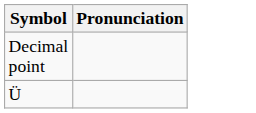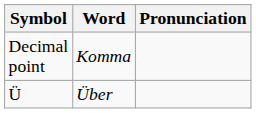 <table class="wikitable">
 <tr>
 <th>Symbol</th>
+<th>Word</th>
 <th>Pronunciation</th>
 </tr>
 <tr>
 <td>Decimal<br>point</td>
+<td><em>Komma</em></td>
 <td></td>
 </tr>
 <tr>
 <td>Ü</td>
+<td><em>Über</em></td>
 <td></td>
 </tr>
 </table>
